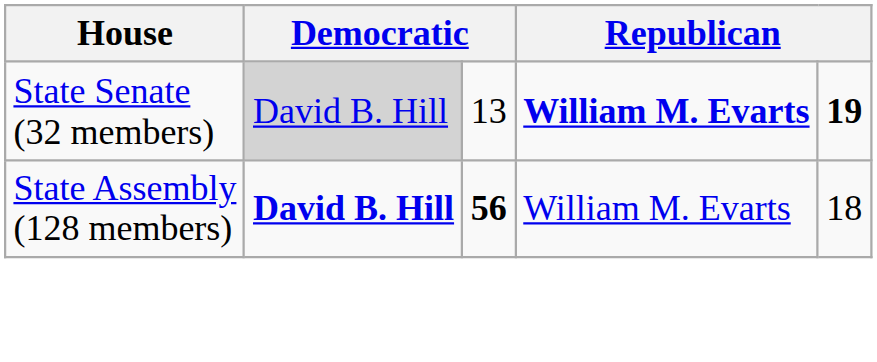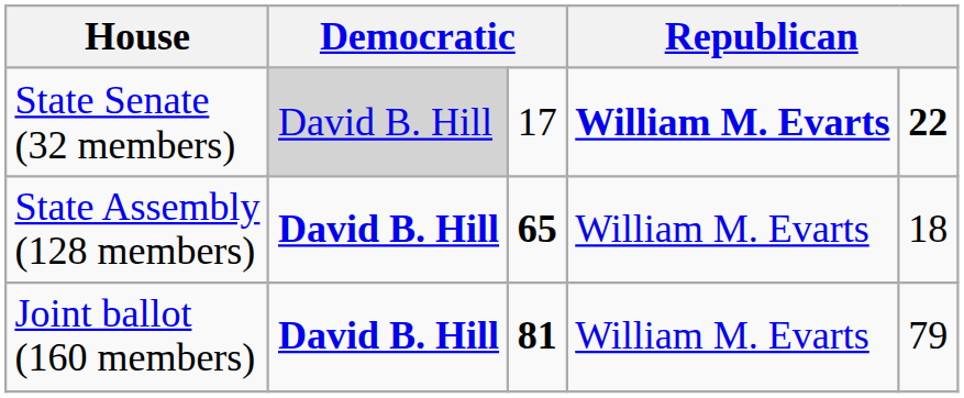 <table class=wikitable>
 <tr>
 <th>House</th>
 <th colspan=2><a href='#'>Democratic</a></th>
 <th colspan=2><a href='#'>Republican</a></th>
 </tr>
 <tr>
 <td><a href='#'>State Senate</a> <br>(32 members)</td>
 <td style="background: lightgrey;"><a href='#'>David B. Hill</a></td>
-<td align="right">13</td>
+<td align="right">17</td>
 <td> <strong> <a href='#'>William M. Evarts</a></strong></td>
-<td align="right"><strong>19</strong></td>
+<td align="right"><strong>22</strong></td>
 </tr>
 <tr>
 <td><a href='#'>State Assembly</a> <br>(128 members)</td>
 <td> <strong> <a href='#'>David B. Hill</a></strong></td>
-<td align="right"><strong>56</strong></td>
+<td align="right"><strong>65</strong></td>
 <td><a href='#'>William M. Evarts</a></td>
 <td align="right">18</td>
 </tr>
+<tr>
+<td><a href='#'>Joint ballot</a> <br>(160 members)</td>
+<td> <strong> <a href='#'>David B. Hill</a></strong></td>
+<td align="right"><strong>81 </strong></td>
+<td><a href='#'>William M. Evarts</a></td>
+<td align="right">79</td>
+</tr>
 </table>
